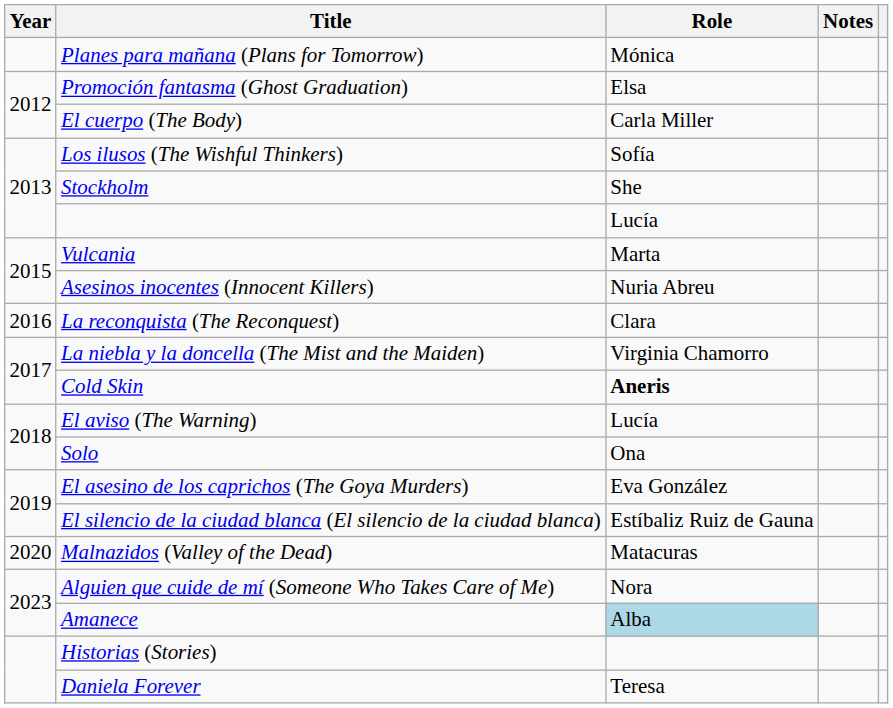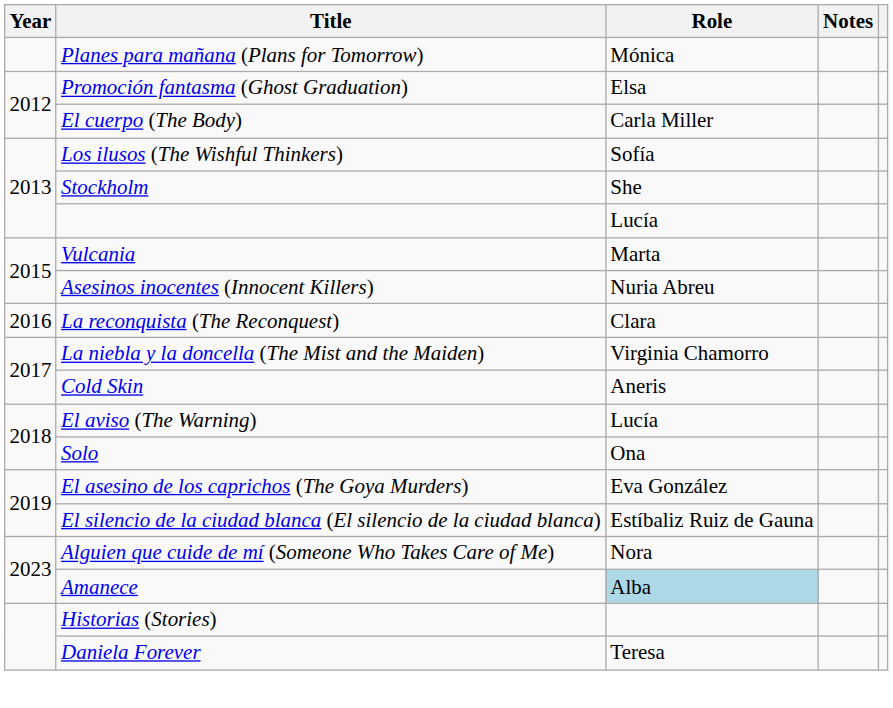 <table class="wikitable">
 <tr>
 <th>Year</th>
 <th>Title</th>
 <th>Role</th>
 <th>Notes</th>
 <th></th>
 </tr>
 <tr>
 <td></td>
 <td><em><a href='#'>Planes para mañana</a></em> (<em>Plans for Tomorrow</em>)</td>
 <td>Mónica</td>
 <td></td>
 <td align = "center"></td>
 </tr>
 <tr>
 <td rowspan=2 align = "center">2012</td>
 <td><em><a href='#'>Promoción fantasma</a></em> (<em>Ghost Graduation</em>)</td>
 <td>Elsa</td>
 <td></td>
 <td align = "center"></td>
 </tr>
 <tr>
 <td><em><a href='#'>El cuerpo</a></em> (<em>The Body</em>)</td>
 <td>Carla Miller</td>
 <td></td>
 <td align = "center"></td>
 </tr>
 <tr>
 <td rowspan=3 align = "center">2013</td>
 <td><em><a href='#'>Los ilusos</a></em> (<em>The Wishful Thinkers</em>)</td>
 <td>Sofía</td>
 <td></td>
 <td align = "center"></td>
 </tr>
 <tr>
 <td><em><a href='#'>Stockholm</a></em></td>
 <td>She</td>
 <td></td>
 <td align = "center"></td>
 </tr>
 <tr>
 <td><em></em></td>
 <td>Lucía</td>
 <td></td>
 <td align = "center"></td>
 </tr>
 <tr>
 <td align = "center" rowspan = "2">2015</td>
 <td><em><a href='#'>Vulcania</a></em></td>
 <td>Marta</td>
 <td></td>
 <td align = "center"></td>
 </tr>
 <tr>
 <td><em><a href='#'>Asesinos inocentes</a></em> (<em>Innocent Killers</em>)</td>
 <td>Nuria Abreu</td>
 <td></td>
 <td align = "center"></td>
 </tr>
 <tr>
 <td align = "center">2016</td>
 <td><em><a href='#'>La reconquista</a></em> (<em>The Reconquest</em>)</td>
 <td>Clara</td>
 <td></td>
 <td align = "center"></td>
 </tr>
 <tr>
 <td rowspan=2 align = "center">2017</td>
 <td><em><a href='#'>La niebla y la doncella</a></em> (<em>The Mist and the Maiden</em>)</td>
 <td>Virginia Chamorro</td>
 <td></td>
 <td align = "center"></td>
 </tr>
 <tr>
 <td><em><a href='#'>Cold Skin</a></em></td>
-<td><strong>Aneris</strong></td>
+<td>Aneris</td>
 <td></td>
 <td align = "center"></td>
 </tr>
 <tr>
 <td rowspan=2 align = "center">2018</td>
 <td><em><a href='#'>El aviso</a></em> (<em>The Warning</em>)</td>
 <td>Lucía</td>
 <td></td>
 <td align = "center"></td>
 </tr>
 <tr>
 <td><em><a href='#'>Solo</a></em></td>
 <td>Ona</td>
 <td></td>
 <td align = "center"></td>
 </tr>
 <tr>
 <td rowspan=2 align = "center">2019</td>
 <td><em><a href='#'>El asesino de los caprichos</a></em> (<em>The Goya Murders</em>)</td>
 <td>Eva González</td>
 <td></td>
 <td align = "center"></td>
 </tr>
 <tr>
 <td><em><a href='#'>El silencio de la ciudad blanca</a></em> (<em>El silencio de la ciudad blanca</em>)</td>
 <td>Estíbaliz Ruiz de Gauna</td>
 <td></td>
 <td align = "center"></td>
 </tr>
 <tr>
-<td align = "center">2020</td>
-<td><em><a href='#'>Malnazidos</a></em> (<em>Valley of the Dead</em>)</td>
-<td>Matacuras</td>
-<td></td>
-<td align = "center"></td>
-</tr>
-<tr>
 <td rowspan = "2" align = "center">2023</td>
 <td><em><a href='#'>Alguien que cuide de mí</a></em> (<em>Someone Who Takes Care of Me</em>)</td>
 <td>Nora</td>
 <td></td>
 <td align = "center"></td>
 </tr>
 <tr>
 <td><em><a href='#'>Amanece</a></em></td>
 <td style="background: lightblue;">Alba</td>
 <td></td>
 <td align = "center"></td>
 </tr>
 <tr>
 <td rowspan = "2"></td>
 <td><em><a href='#'>Historias</a></em> (<em>Stories</em>)</td>
 <td></td>
 <td></td>
 <td></td>
 </tr>
 <tr>
 <td><em><a href='#'>Daniela Forever</a></em></td>
 <td>Teresa</td>
 <td></td>
 <td></td>
 </tr>
 </table>
